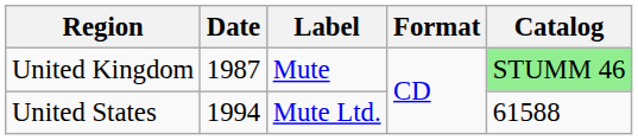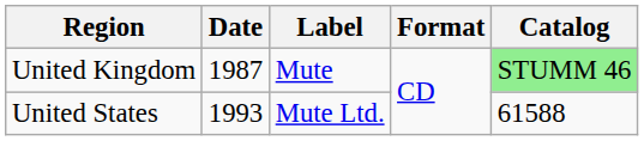 <table class="wikitable">
 <tr>
 <th>Region</th>
 <th>Date</th>
 <th>Label</th>
 <th>Format</th>
 <th>Catalog</th>
 </tr>
 <tr>
 <td>United Kingdom</td>
 <td>1987</td>
 <td><a href='#'>Mute</a></td>
 <td rowspan="2"><a href='#'>CD</a></td>
 <td style="background: lightgreen;">STUMM 46</td>
 </tr>
 <tr>
 <td>United States</td>
-<td>1994</td>
+<td>1993</td>
 <td><a href='#'>Mute Ltd.</a></td>
 <td>61588</td>
 </tr>
 </table>
